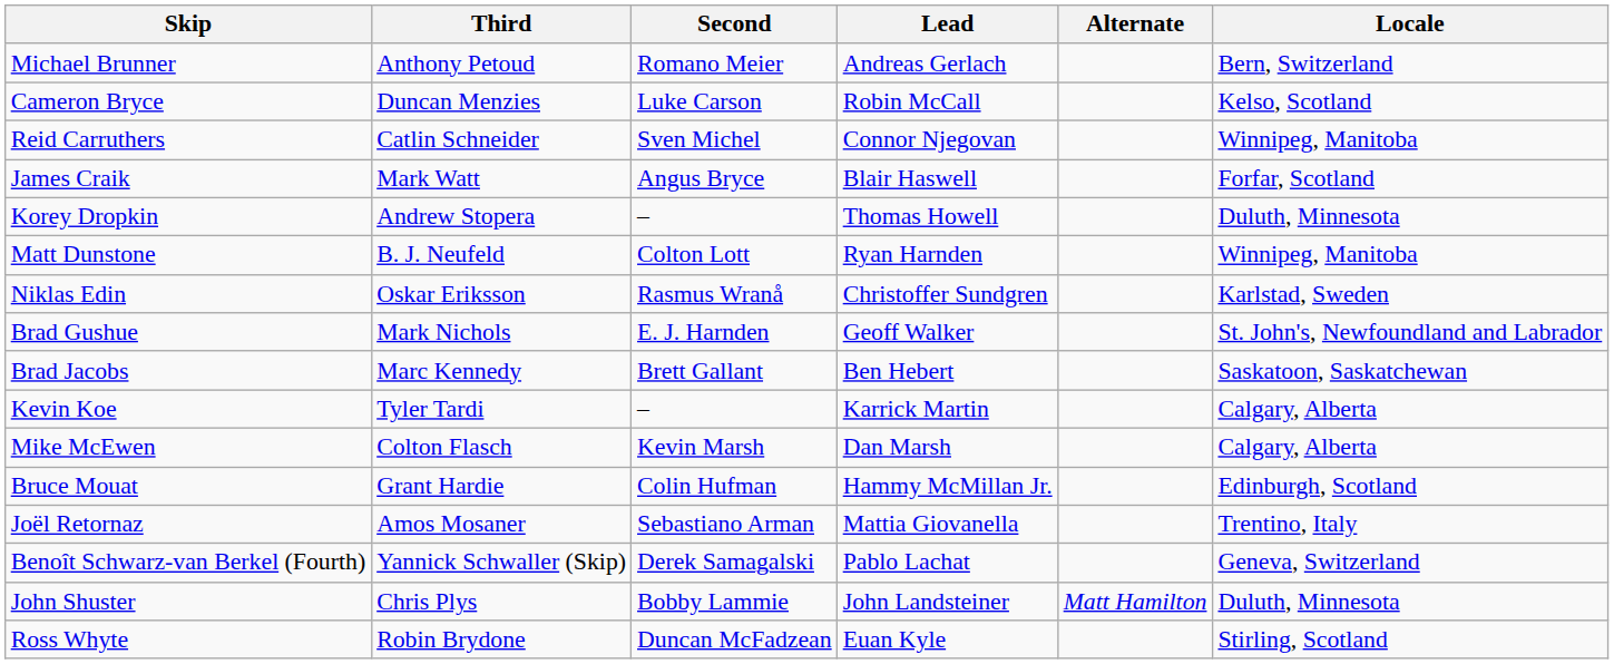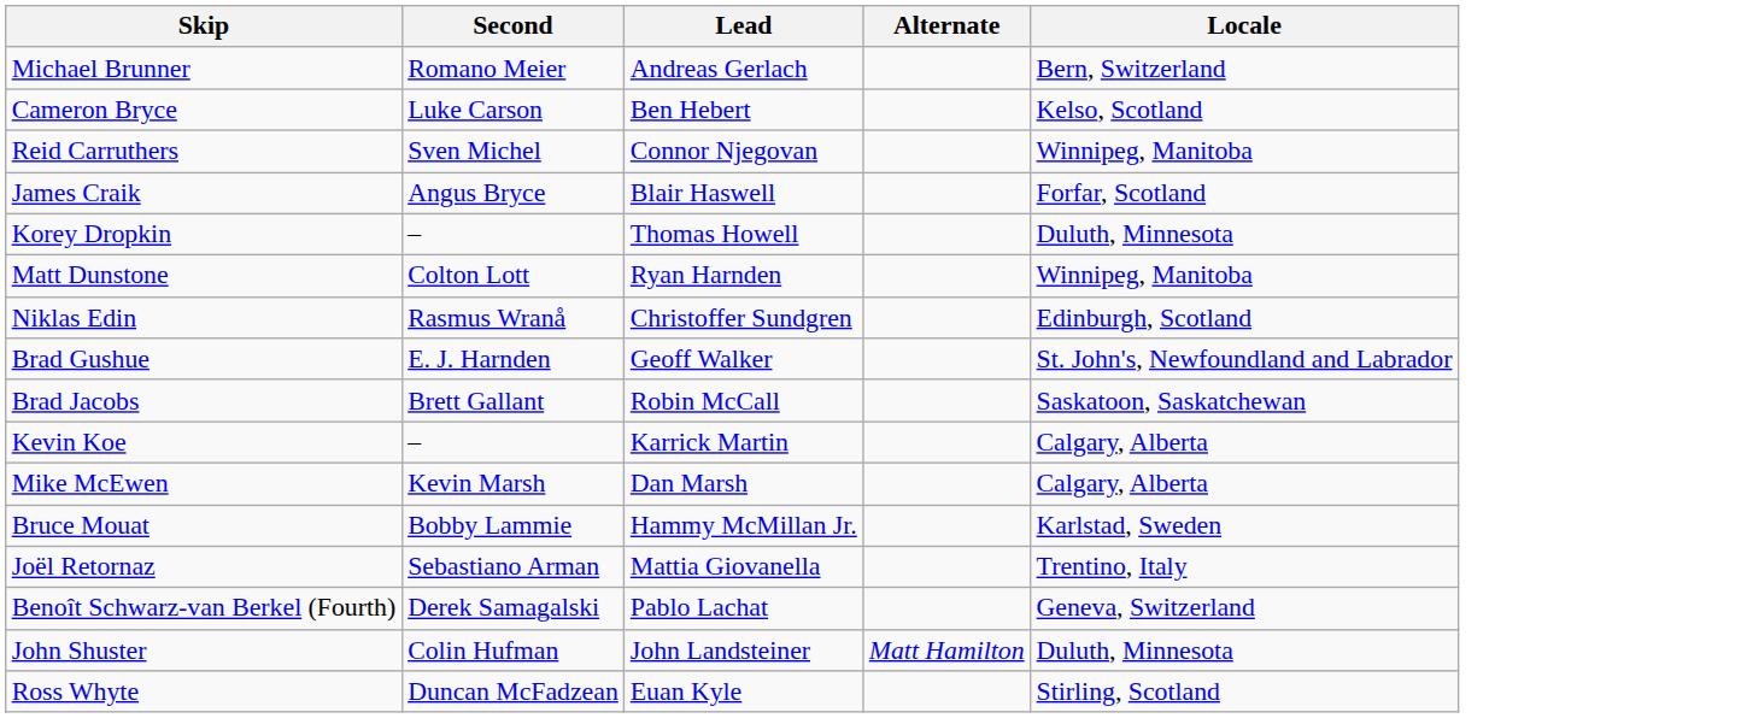 <table class=wikitable>
 <tr>
 <th scope="col">Skip</th>
-<th scope="col">Third</th>
 <th scope="col">Second</th>
 <th scope="col">Lead</th>
 <th scope="col">Alternate</th>
 <th scope="col">Locale</th>
 </tr>
 <tr>
 <td><a href='#'>Michael Brunner</a></td>
-<td><a href='#'>Anthony Petoud</a></td>
 <td><a href='#'>Romano Meier</a></td>
 <td><a href='#'>Andreas Gerlach</a></td>
 <td></td>
 <td> <a href='#'>Bern</a>, <a href='#'>Switzerland</a></td>
 </tr>
 <tr>
 <td><a href='#'>Cameron Bryce</a></td>
-<td><a href='#'>Duncan Menzies</a></td>
 <td><a href='#'>Luke Carson</a></td>
-<td><a href='#'>Robin McCall</a></td>
+<td><a href='#'>Ben Hebert</a></td>
 <td></td>
 <td> <a href='#'>Kelso</a>, <a href='#'>Scotland</a></td>
 </tr>
 <tr>
 <td><a href='#'>Reid Carruthers</a></td>
-<td><a href='#'>Catlin Schneider</a></td>
 <td><a href='#'>Sven Michel</a></td>
 <td><a href='#'>Connor Njegovan</a></td>
 <td></td>
 <td> <a href='#'>Winnipeg</a>, <a href='#'>Manitoba</a></td>
 </tr>
 <tr>
 <td><a href='#'>James Craik</a></td>
-<td><a href='#'>Mark Watt</a></td>
 <td><a href='#'>Angus Bryce</a></td>
 <td><a href='#'>Blair Haswell</a></td>
 <td></td>
 <td> <a href='#'>Forfar</a>, <a href='#'>Scotland</a></td>
 </tr>
 <tr>
 <td><a href='#'>Korey Dropkin</a></td>
-<td><a href='#'>Andrew Stopera</a></td>
 <td>–</td>
 <td><a href='#'>Thomas Howell</a></td>
 <td></td>
 <td> <a href='#'>Duluth</a>, <a href='#'>Minnesota</a></td>
 </tr>
 <tr>
 <td><a href='#'>Matt Dunstone</a></td>
-<td><a href='#'>B. J. Neufeld</a></td>
 <td><a href='#'>Colton Lott</a></td>
 <td><a href='#'>Ryan Harnden</a></td>
 <td></td>
 <td> <a href='#'>Winnipeg</a>, <a href='#'>Manitoba</a></td>
 </tr>
 <tr>
 <td><a href='#'>Niklas Edin</a></td>
-<td><a href='#'>Oskar Eriksson</a></td>
 <td><a href='#'>Rasmus Wranå</a></td>
 <td><a href='#'>Christoffer Sundgren</a></td>
 <td></td>
-<td> <a href='#'>Karlstad</a>, <a href='#'>Sweden</a></td>
+<td> <a href='#'>Edinburgh</a>, <a href='#'>Scotland</a></td>
 </tr>
 <tr>
 <td><a href='#'>Brad Gushue</a></td>
-<td><a href='#'>Mark Nichols</a></td>
 <td><a href='#'>E. J. Harnden</a></td>
 <td><a href='#'>Geoff Walker</a></td>
 <td></td>
 <td> <a href='#'>St. John's</a>, <a href='#'>Newfoundland and Labrador</a></td>
 </tr>
 <tr>
 <td><a href='#'>Brad Jacobs</a></td>
-<td><a href='#'>Marc Kennedy</a></td>
 <td><a href='#'>Brett Gallant</a></td>
-<td><a href='#'>Ben Hebert</a></td>
+<td><a href='#'>Robin McCall</a></td>
 <td></td>
 <td> <a href='#'>Saskatoon</a>, <a href='#'>Saskatchewan</a></td>
 </tr>
 <tr>
 <td><a href='#'>Kevin Koe</a></td>
-<td><a href='#'>Tyler Tardi</a></td>
 <td>–</td>
 <td><a href='#'>Karrick Martin</a></td>
 <td></td>
 <td> <a href='#'>Calgary</a>, <a href='#'>Alberta</a></td>
 </tr>
 <tr>
 <td><a href='#'>Mike McEwen</a></td>
-<td><a href='#'>Colton Flasch</a></td>
 <td><a href='#'>Kevin Marsh</a></td>
 <td><a href='#'>Dan Marsh</a></td>
 <td></td>
 <td> <a href='#'>Calgary</a>, <a href='#'>Alberta</a></td>
 </tr>
 <tr>
 <td><a href='#'>Bruce Mouat</a></td>
-<td><a href='#'>Grant Hardie</a></td>
-<td><a href='#'>Colin Hufman</a></td>
+<td><a href='#'>Bobby Lammie</a></td>
 <td><a href='#'>Hammy McMillan Jr.</a></td>
 <td></td>
-<td> <a href='#'>Edinburgh</a>, <a href='#'>Scotland</a></td>
+<td> <a href='#'>Karlstad</a>, <a href='#'>Sweden</a></td>
 </tr>
 <tr>
 <td><a href='#'>Joël Retornaz</a></td>
-<td><a href='#'>Amos Mosaner</a></td>
 <td><a href='#'>Sebastiano Arman</a></td>
 <td><a href='#'>Mattia Giovanella</a></td>
 <td></td>
 <td> <a href='#'>Trentino</a>, <a href='#'>Italy</a></td>
 </tr>
 <tr>
 <td><a href='#'>Benoît Schwarz-van Berkel</a> (Fourth)</td>
-<td><a href='#'>Yannick Schwaller</a> (Skip)</td>
 <td><a href='#'>Derek Samagalski</a></td>
 <td><a href='#'>Pablo Lachat</a></td>
 <td></td>
 <td> <a href='#'>Geneva</a>, <a href='#'>Switzerland</a></td>
 </tr>
 <tr>
 <td><a href='#'>John Shuster</a></td>
-<td><a href='#'>Chris Plys</a></td>
-<td><a href='#'>Bobby Lammie</a></td>
+<td><a href='#'>Colin Hufman</a></td>
 <td><a href='#'>John Landsteiner</a></td>
 <td><em><a href='#'>Matt Hamilton</a></em></td>
 <td> <a href='#'>Duluth</a>, <a href='#'>Minnesota</a></td>
 </tr>
 <tr>
 <td><a href='#'>Ross Whyte</a></td>
-<td><a href='#'>Robin Brydone</a></td>
 <td><a href='#'>Duncan McFadzean</a></td>
 <td><a href='#'>Euan Kyle</a></td>
 <td></td>
 <td> <a href='#'>Stirling</a>, <a href='#'>Scotland</a></td>
 </tr>
 </table>
